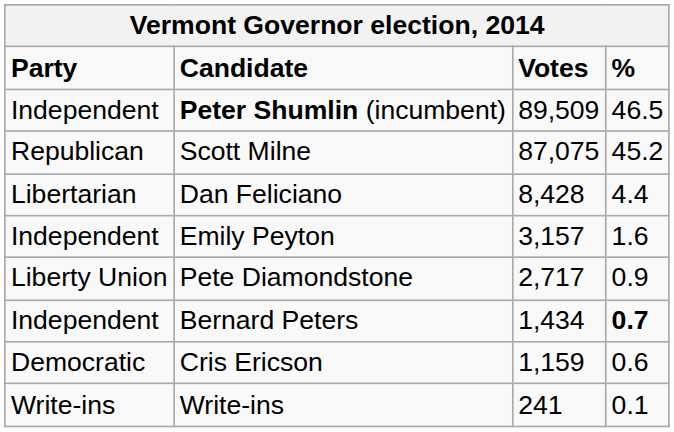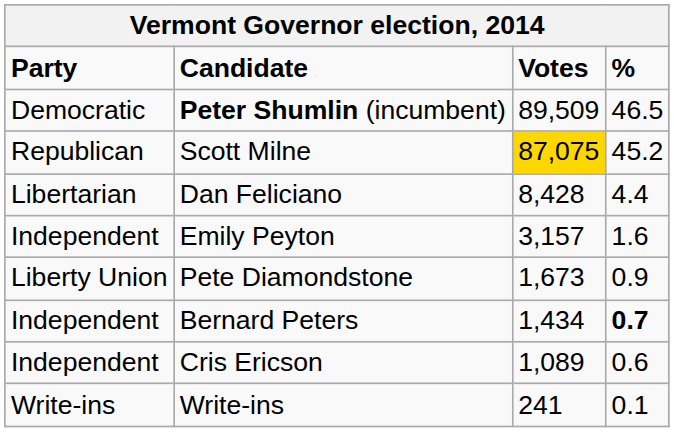 <table class="wikitable">
 <tr>
 <th colspan="4">Vermont Governor election, 2014</th>
 </tr>
 <tr>
 <td><strong>Party</strong></td>
 <td><strong>Candidate</strong></td>
 <td><strong>Votes</strong></td>
 <td><strong>%</strong></td>
 </tr>
 <tr>
-<td>Independent</td>
+<td>Democratic</td>
 <td><strong>Peter Shumlin</strong> (incumbent)</td>
 <td>89,509</td>
 <td>46.5</td>
 </tr>
 <tr>
 <td>Republican</td>
 <td>Scott Milne</td>
-<td>87,075</td>
+<td style="background: gold;">87,075</td>
 <td>45.2</td>
 </tr>
 <tr>
 <td>Libertarian</td>
 <td>Dan Feliciano</td>
 <td>8,428</td>
 <td>4.4</td>
 </tr>
 <tr>
 <td>Independent</td>
 <td>Emily Peyton</td>
 <td>3,157</td>
 <td>1.6</td>
 </tr>
 <tr>
 <td>Liberty Union</td>
 <td>Pete Diamondstone</td>
-<td>2,717</td>
+<td>1,673</td>
 <td>0.9</td>
 </tr>
 <tr>
 <td>Independent</td>
 <td>Bernard Peters</td>
 <td>1,434</td>
 <td><strong>0.7</strong></td>
 </tr>
 <tr>
-<td>Democratic</td>
+<td>Independent</td>
 <td>Cris Ericson</td>
-<td>1,159</td>
+<td>1,089</td>
 <td>0.6</td>
 </tr>
 <tr>
 <td>Write-ins</td>
 <td>Write-ins</td>
 <td>241</td>
 <td>0.1</td>
 </tr>
 </table>
